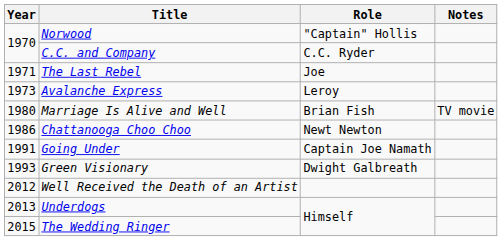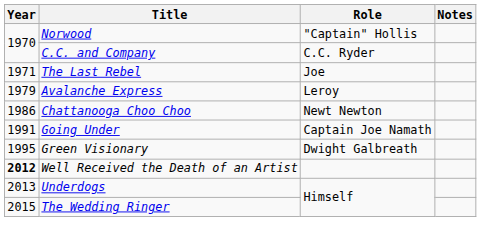 <table class="wikitable sortable">
 <tr>
 <th>Year</th>
 <th>Title</th>
 <th>Role</th>
 <th class="unsortable">Notes</th>
 </tr>
 <tr>
 <td rowspan=2>1970</td>
 <td><em><a href='#'>Norwood</a></em></td>
 <td>"Captain" Hollis</td>
 <td></td>
 </tr>
 <tr>
 <td><em><a href='#'>C.C. and Company</a></em></td>
 <td>C.C. Ryder</td>
 <td></td>
 </tr>
 <tr>
 <td>1971</td>
 <td><em><a href='#'>The Last Rebel</a></em></td>
 <td>Joe</td>
 <td></td>
 </tr>
 <tr>
-<td>1973</td>
+<td>1979</td>
 <td><em><a href='#'>Avalanche Express</a></em></td>
 <td>Leroy</td>
 <td></td>
-</tr>
-<tr>
-<td>1980</td>
-<td><em>Marriage Is Alive and Well </em></td>
-<td>Brian Fish</td>
-<td>TV movie</td>
 </tr>
 <tr>
 <td>1986</td>
 <td><em><a href='#'>Chattanooga Choo Choo</a></em></td>
 <td>Newt Newton</td>
 <td></td>
 </tr>
 <tr>
 <td>1991</td>
 <td><em><a href='#'>Going Under</a></em></td>
 <td>Captain Joe Namath</td>
 <td></td>
 </tr>
 <tr>
-<td>1993</td>
+<td>1995</td>
 <td><em>Green Visionary</em></td>
 <td>Dwight Galbreath</td>
 <td></td>
 </tr>
 <tr>
-<td>2012</td>
+<td><strong>2012</strong></td>
 <td><em>Well Received the Death of an Artist</em></td>
 <td></td>
 <td></td>
 </tr>
 <tr>
 <td>2013</td>
 <td><em><a href='#'>Underdogs</a></em></td>
 <td rowspan=2>Himself</td>
 <td></td>
 </tr>
 <tr>
 <td>2015</td>
 <td><em><a href='#'>The Wedding Ringer</a></em></td>
 <td></td>
 </tr>
 </table>
